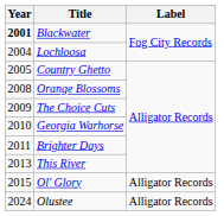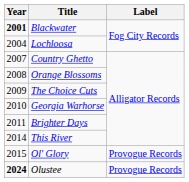 <table class="wikitable">
 <tr>
 <th>Year</th>
 <th>Title</th>
 <th>Label</th>
 </tr>
 <tr>
 <td><strong>2001</strong></td>
 <td><em><a href='#'>Blackwater</a></em></td>
 <td rowspan="2"><a href='#'>Fog City Records</a></td>
 </tr>
 <tr>
 <td>2004</td>
 <td><em><a href='#'>Lochloosa</a></em></td>
 </tr>
 <tr>
-<td>2005</td>
+<td>2007</td>
 <td><em><a href='#'>Country Ghetto</a></em></td>
 <td rowspan="6"><a href='#'>Alligator Records</a></td>
 </tr>
 <tr>
 <td>2008</td>
 <td><em><a href='#'>Orange Blossoms</a></em></td>
 </tr>
 <tr>
 <td>2009</td>
 <td><em><a href='#'>The Choice Cuts</a></em></td>
 </tr>
 <tr>
 <td>2010</td>
 <td><em><a href='#'>Georgia Warhorse</a></em></td>
 </tr>
 <tr>
 <td>2011</td>
 <td><em><a href='#'>Brighter Days</a></em></td>
 </tr>
 <tr>
-<td>2013</td>
+<td>2014</td>
 <td><em><a href='#'>This River</a></em></td>
 </tr>
 <tr>
 <td>2015</td>
 <td><em><a href='#'>Ol' Glory</a></em></td>
-<td>Alligator Records</td>
+<td><a href='#'>Provogue Records</a></td>
 </tr>
 <tr>
-<td>2024</td>
+<td><strong>2024</strong></td>
 <td><em>Olustee</em></td>
-<td>Alligator Records</td>
+<td><a href='#'>Provogue Records</a></td>
 </tr>
 </table>
